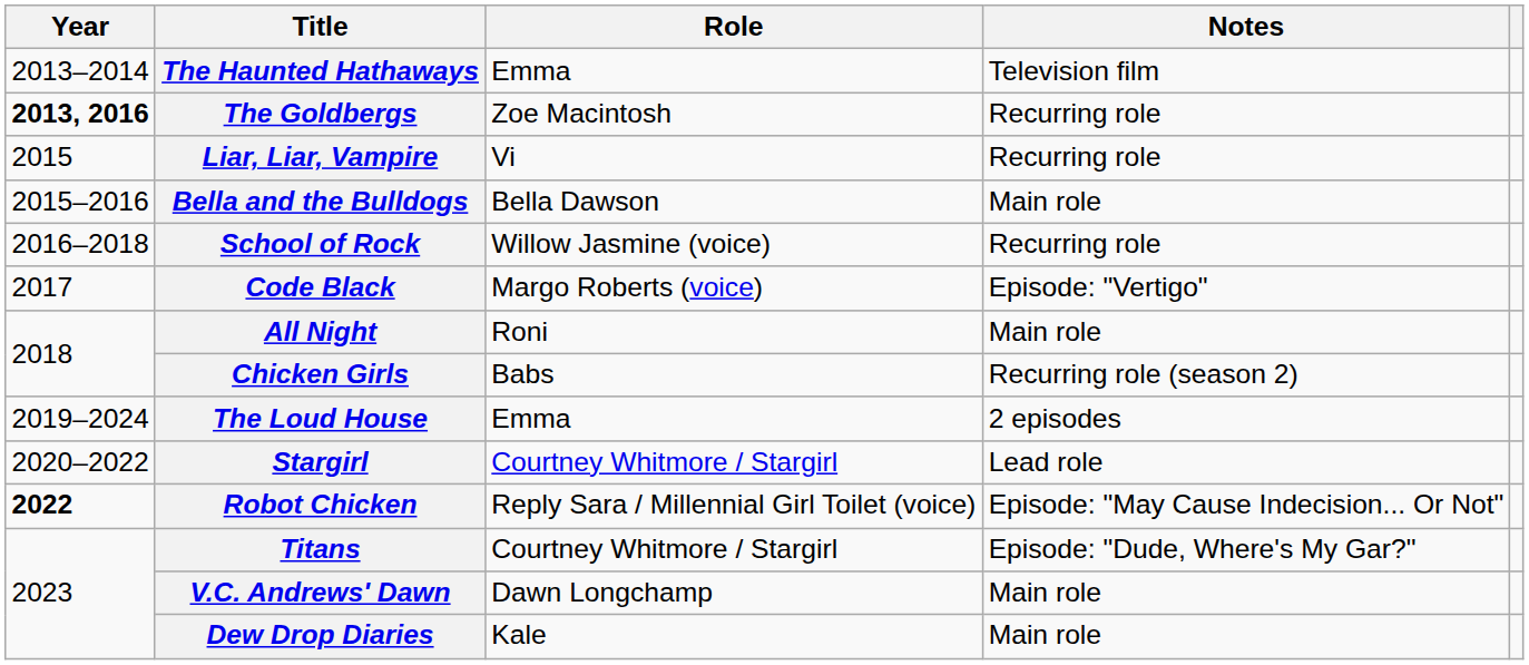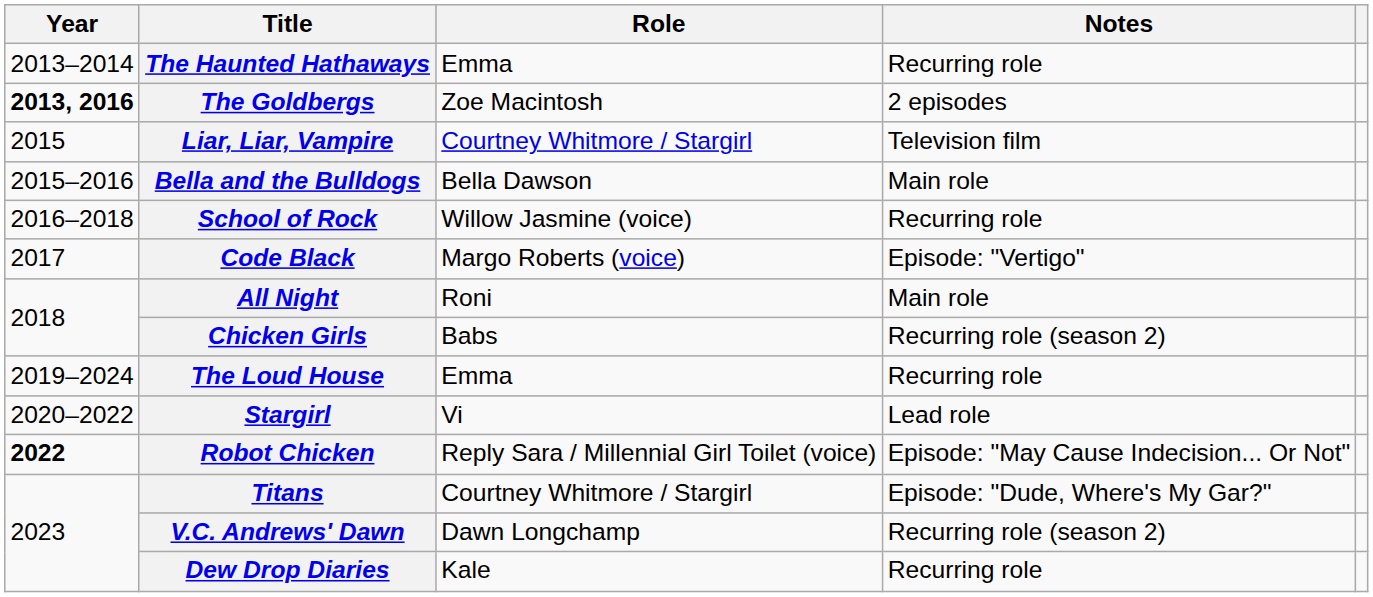 <table class="wikitable plainrowheaders sortable">
 <tr>
 <th scope="col">Year</th>
 <th scope="col">Title</th>
 <th scope="col">Role</th>
 <th scope="col" class="unsortable">Notes</th>
 <th scope="col" class="unsortable"></th>
 </tr>
 <tr>
 <td>2013–2014</td>
 <th scope="row"><em><a href='#'>The Haunted Hathaways</a></em></th>
 <td>Emma</td>
-<td>Television film</td>
+<td>Recurring role</td>
 <td style="text-align:center;"></td>
 </tr>
 <tr>
 <td><strong>2013, 2016</strong></td>
 <th scope="row"><em><a href='#'>The Goldbergs</a></em></th>
 <td>Zoe Macintosh</td>
-<td>Recurring role</td>
+<td>2 episodes</td>
 <td style="text-align:center;"></td>
 </tr>
 <tr>
 <td>2015</td>
 <th scope="row"><em><a href='#'>Liar, Liar, Vampire</a></em></th>
-<td>Vi</td>
-<td>Recurring role</td>
+<td><a href='#'>Courtney Whitmore / Stargirl</a></td>
+<td>Television film</td>
 <td style="text-align:center;"></td>
 </tr>
 <tr>
 <td>2015–2016</td>
 <th scope="row"><em><a href='#'>Bella and the Bulldogs</a></em></th>
 <td>Bella Dawson</td>
 <td>Main role</td>
 <td style="text-align:center;"></td>
 </tr>
 <tr>
 <td>2016–2018</td>
 <th scope="row"><em><a href='#'>School of Rock</a></em></th>
 <td>Willow Jasmine (voice)</td>
 <td>Recurring role</td>
 <td style="text-align:center;"></td>
 </tr>
 <tr>
 <td>2017</td>
 <th scope="row"><em><a href='#'>Code Black</a></em></th>
 <td>Margo Roberts (<a href='#'>voice</a>)</td>
 <td>Episode: "Vertigo"</td>
 <td style="text-align:center;"></td>
 </tr>
 <tr>
 <td rowspan="2">2018</td>
 <th scope="row"><em><a href='#'>All Night</a></em></th>
 <td>Roni</td>
 <td>Main role</td>
 <td style="text-align:center;"></td>
 </tr>
 <tr>
 <th scope="row"><em><a href='#'>Chicken Girls</a></em></th>
 <td>Babs</td>
 <td>Recurring role (season 2)</td>
 <td style="text-align:center;"></td>
 </tr>
 <tr>
 <td>2019–2024</td>
 <th scope="row"><em><a href='#'>The Loud House</a></em></th>
 <td>Emma</td>
-<td>2 episodes</td>
+<td>Recurring role</td>
 <td style="text-align:center;"></td>
 </tr>
 <tr>
 <td>2020–2022</td>
 <th scope="row"><em><a href='#'>Stargirl</a></em></th>
-<td><a href='#'>Courtney Whitmore / Stargirl</a></td>
+<td>Vi</td>
 <td>Lead role</td>
 <td style="text-align:center;"></td>
 </tr>
 <tr>
 <td><strong>2022</strong></td>
 <th scope="row"><em><a href='#'>Robot Chicken</a></em></th>
 <td>Reply Sara / Millennial Girl Toilet (voice)</td>
 <td>Episode: "May Cause Indecision... Or Not"</td>
 <td style="text-align:center;"></td>
 </tr>
 <tr>
 <td rowspan="3">2023</td>
 <th scope="row"><em><a href='#'>Titans</a></em></th>
 <td>Courtney Whitmore / Stargirl</td>
 <td>Episode: "Dude, Where's My Gar?"</td>
 <td style="text-align:center;"></td>
 </tr>
 <tr>
 <th scope="row"><em><a href='#'>V.C. Andrews' Dawn</a></em></th>
 <td>Dawn Longchamp</td>
-<td>Main role</td>
+<td>Recurring role (season 2)</td>
 <td style="text-align:center;"></td>
 </tr>
 <tr>
 <th scope="row"><em><a href='#'>Dew Drop Diaries</a></em></th>
 <td>Kale</td>
-<td>Main role</td>
+<td>Recurring role</td>
 <td style="text-align:center;"></td>
 </tr>
 </table>
